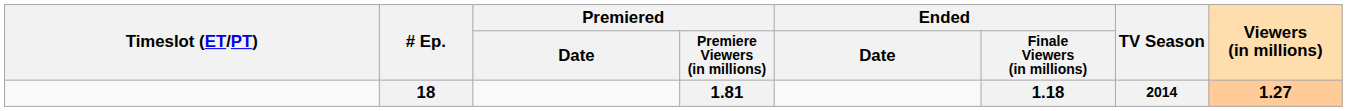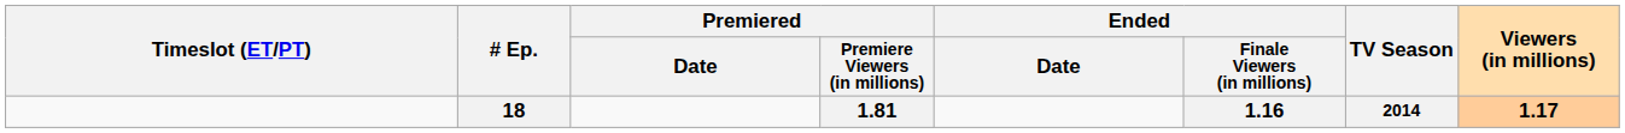 <table class="wikitable">
 <tr>
 <th style="width:28%;" rowspan="2">Timeslot (<a href='#'>ET</a>/<a href='#'>PT</a>)</th>
 <th style="width:7%;" rowspan="2"># Ep.</th>
 <th colspan=2>Premiered</th>
 <th colspan=2>Ended</th>
 <th style="width:7%;" rowspan="2">TV Season</th>
 <th style="width:10%; background:#ffdead;" rowspan="2">Viewers<br>(in millions)</th>
 </tr>
 <tr>
 <th>Date</th>
 <th span style="width:7%; font-size:smaller; line-height:100%;">Premiere<br>Viewers<br>(in millions)</th>
 <th>Date</th>
 <th span style="width:10%; font-size:smaller; line-height:100%;">Finale<br>Viewers<br>(in millions)</th>
 </tr>
 <tr>
 <td rowspan="1"></td>
 <th>18</th>
 <td style="font-size:11px;line-height:110%"></td>
 <th>1.81</th>
 <td style="font-size:11px;line-height:110%"></td>
-<th>1.18 </th>
+<th>1.16 </th>
 <th style="font-size:smaller">2014</th>
-<th style="background:#fc9;">1.27</th>
+<th style="background:#fc9;">1.17</th>
 </tr>
 </table>
